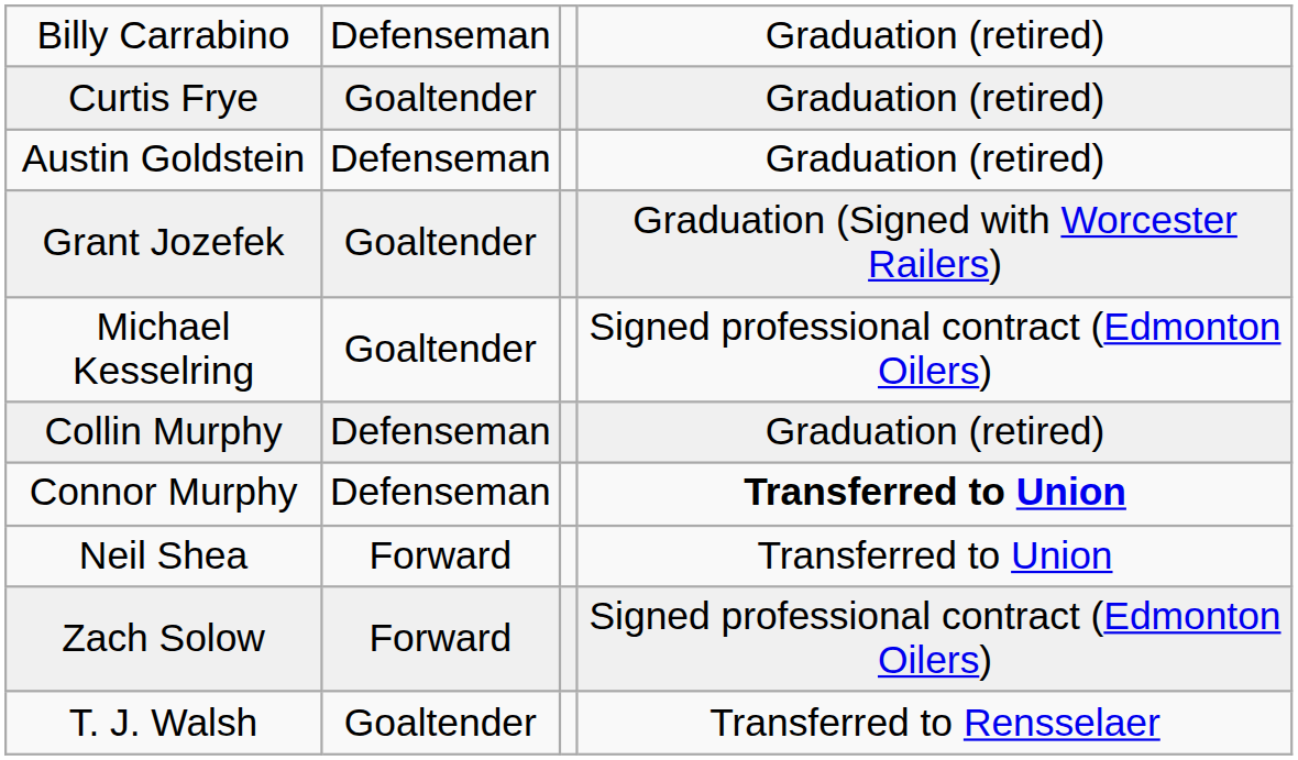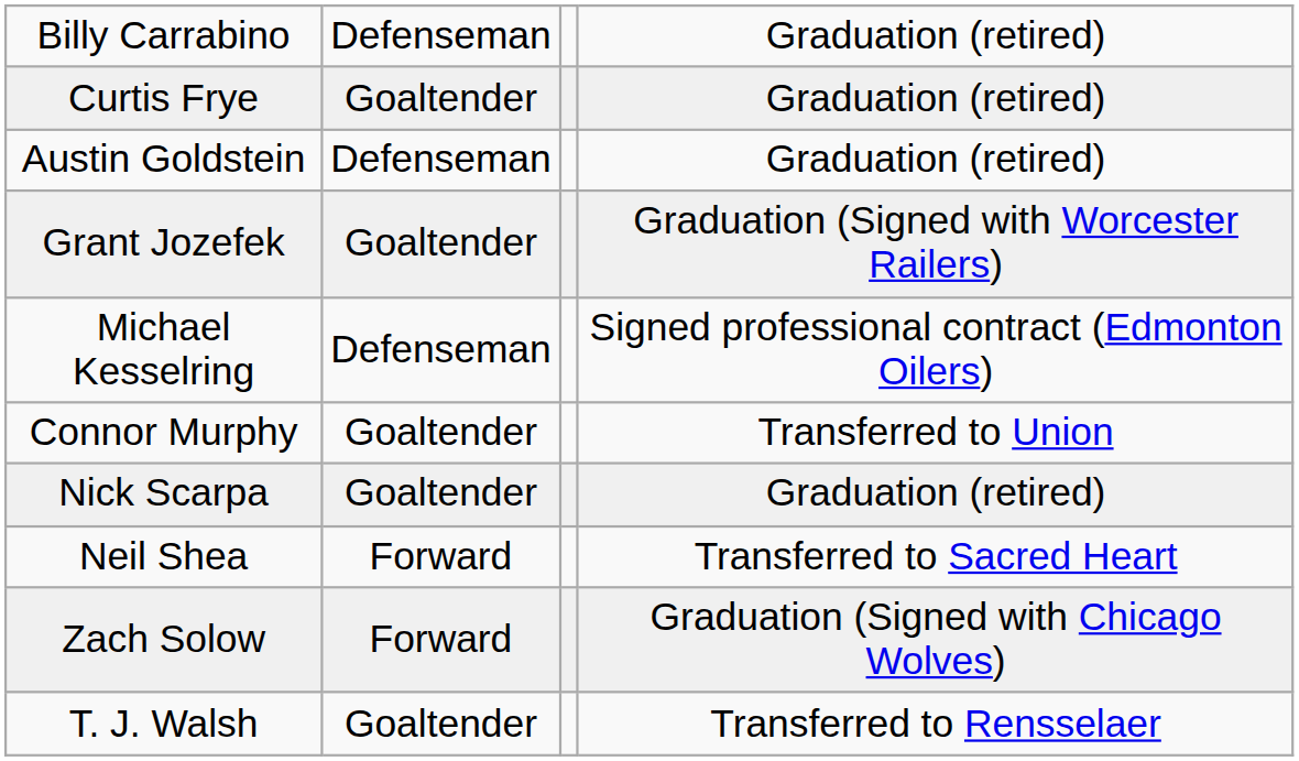 <table class="wikitable" width="60%">
 <tr align="center" bgcolor="">
 <td>Billy Carrabino</td>
 <td>Defenseman</td>
 <td></td>
 <td>Graduation (retired)</td>
 </tr>
 <tr align="center" bgcolor="f0f0f0">
 <td>Curtis Frye</td>
 <td>Goaltender</td>
 <td></td>
 <td>Graduation (retired)</td>
 </tr>
 <tr align="center" bgcolor="">
 <td>Austin Goldstein</td>
 <td>Defenseman</td>
 <td></td>
 <td>Graduation (retired)</td>
 </tr>
 <tr align="center" bgcolor="f0f0f0">
 <td>Grant Jozefek</td>
 <td>Goaltender</td>
 <td></td>
 <td>Graduation (Signed with <a href='#'>Worcester Railers</a>)</td>
 </tr>
 <tr align="center" bgcolor="">
 <td>Michael Kesselring</td>
-<td>Goaltender</td>
+<td>Defenseman</td>
 <td></td>
 <td>Signed professional contract (<a href='#'>Edmonton Oilers</a>)</td>
 </tr>
+<tr align="center" bgcolor="">
+<td>Connor Murphy</td>
+<td>Goaltender</td>
+<td></td>
+<td>Transferred to <a href='#'>Union</a></td>
+</tr>
 <tr align="center" bgcolor="f0f0f0">
-<td>Collin Murphy</td>
-<td>Defenseman</td>
+<td>Nick Scarpa</td>
+<td>Goaltender</td>
 <td></td>
 <td>Graduation (retired)</td>
-</tr>
-<tr align="center" bgcolor="">
-<td>Connor Murphy</td>
-<td>Defenseman</td>
-<td></td>
-<td><strong>Transferred to <a href='#'>Union</a></strong></td>
 </tr>
 <tr align="center" bgcolor="">
 <td>Neil Shea</td>
 <td>Forward</td>
 <td></td>
-<td>Transferred to <a href='#'>Union</a></td>
+<td>Transferred to <a href='#'>Sacred Heart</a></td>
 </tr>
 <tr align="center" bgcolor="f0f0f0">
 <td>Zach Solow</td>
 <td>Forward</td>
 <td></td>
-<td>Signed professional contract (<a href='#'>Edmonton Oilers</a>)</td>
+<td>Graduation (Signed with <a href='#'>Chicago Wolves</a>)</td>
 </tr>
 <tr align="center" bgcolor="">
 <td>T. J. Walsh</td>
 <td>Goaltender</td>
 <td></td>
 <td>Transferred to <a href='#'>Rensselaer</a></td>
 </tr>
 </table>
